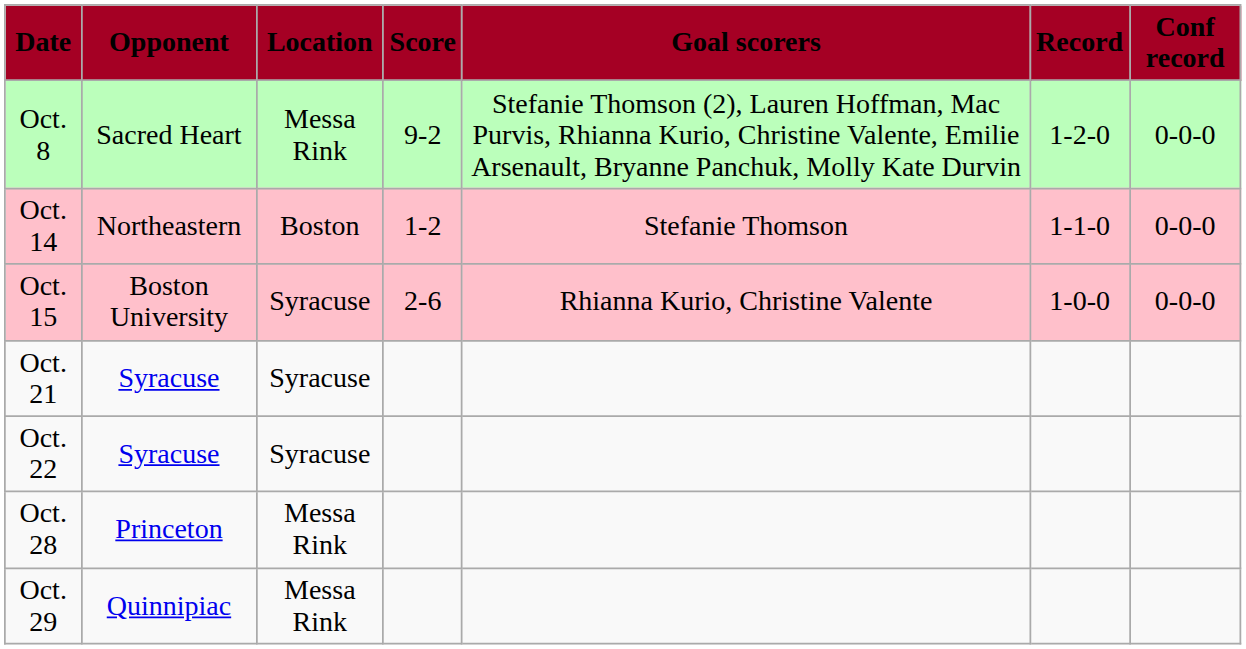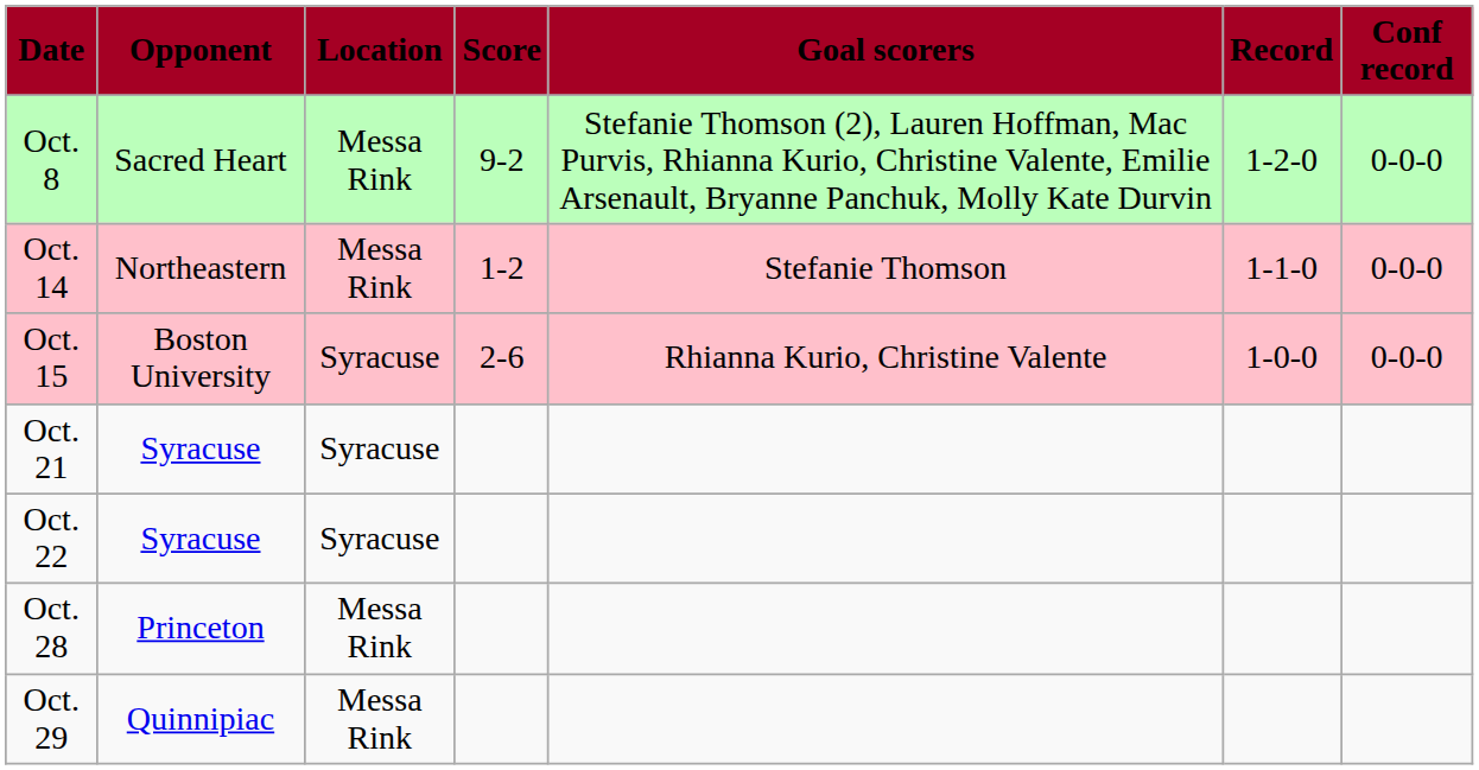 <table class="wikitable" width="80%">
 <tr align="center"  style="background:#A50024;color:black;">
 <td><strong>Date</strong></td>
 <td><strong>Opponent</strong></td>
 <td><strong>Location</strong></td>
 <td><strong>Score</strong></td>
 <td><strong>Goal scorers</strong></td>
 <td><strong>Record</strong></td>
 <td><strong>Conf record</strong></td>
 </tr>
 <tr align="center" bgcolor="bbffbb">
 <td>Oct. 8</td>
 <td>Sacred Heart</td>
 <td>Messa Rink</td>
 <td>9-2</td>
 <td>Stefanie Thomson (2), Lauren Hoffman, Mac Purvis, Rhianna Kurio, Christine Valente, Emilie Arsenault, Bryanne Panchuk, Molly Kate Durvin</td>
 <td>1-2-0</td>
 <td>0-0-0</td>
 </tr>
 <tr align="center" bgcolor="pink">
 <td>Oct. 14</td>
 <td>Northeastern</td>
-<td>Boston</td>
+<td>Messa Rink</td>
 <td>1-2</td>
 <td>Stefanie Thomson</td>
 <td>1-1-0</td>
 <td>0-0-0</td>
 </tr>
 <tr align="center" bgcolor="pink">
 <td>Oct. 15</td>
 <td>Boston University</td>
 <td>Syracuse</td>
 <td>2-6</td>
 <td>Rhianna Kurio, Christine Valente</td>
 <td>1-0-0</td>
 <td>0-0-0</td>
 </tr>
 <tr align="center" bgcolor="">
 <td>Oct. 21</td>
 <td><a href='#'>Syracuse</a></td>
 <td>Syracuse</td>
 <td></td>
 <td></td>
 <td></td>
 <td></td>
 </tr>
 <tr align="center" bgcolor="">
 <td>Oct. 22</td>
 <td><a href='#'>Syracuse</a></td>
 <td>Syracuse</td>
 <td></td>
 <td></td>
 <td></td>
 <td></td>
 </tr>
 <tr align="center" bgcolor="">
 <td>Oct. 28</td>
 <td><a href='#'>Princeton</a></td>
 <td>Messa Rink</td>
 <td></td>
 <td></td>
 <td></td>
 <td></td>
 </tr>
 <tr align="center" bgcolor="">
 <td>Oct. 29</td>
 <td><a href='#'>Quinnipiac</a></td>
 <td>Messa Rink</td>
 <td></td>
 <td></td>
 <td></td>
 <td></td>
 </tr>
 </table>
